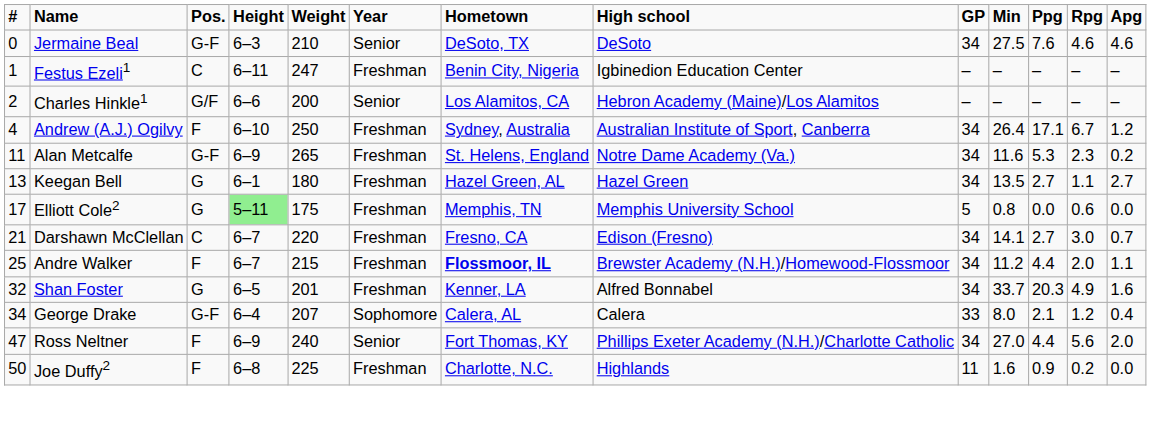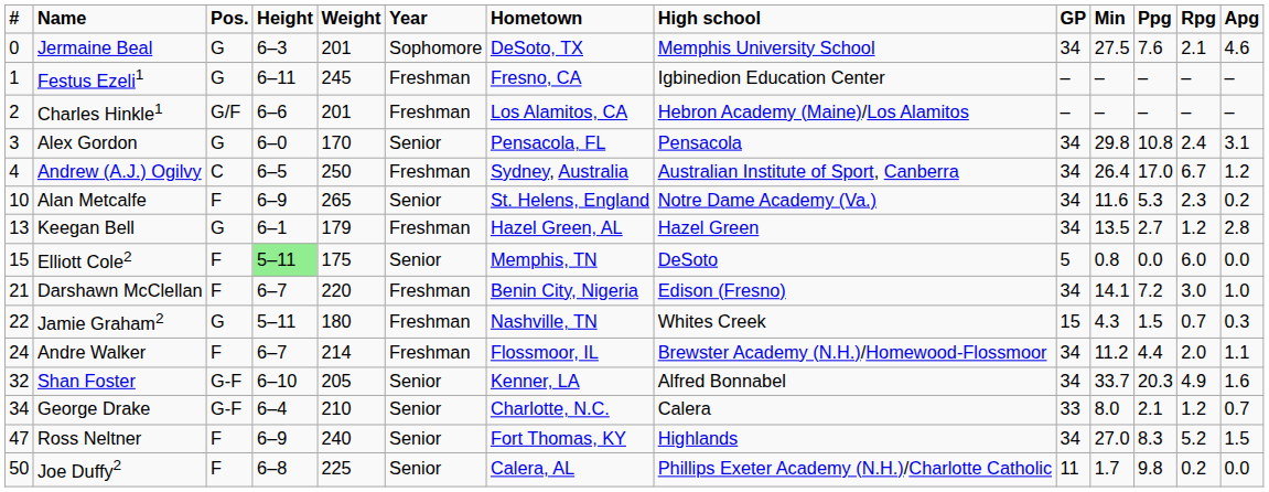 <table class="wikitable">
 <tr>
 <td><strong>#</strong></td>
 <td><strong>Name</strong></td>
 <td><strong>Pos.</strong></td>
 <td><strong>Height</strong></td>
 <td><strong>Weight</strong></td>
 <td><strong>Year</strong></td>
 <td><strong>Hometown</strong></td>
 <td><strong>High school</strong></td>
 <td><strong>GP</strong></td>
 <td><strong>Min</strong></td>
 <td><strong>Ppg</strong></td>
 <td><strong>Rpg</strong></td>
 <td><strong>Apg</strong></td>
 </tr>
 <tr>
 <td>0</td>
 <td><a href='#'>Jermaine Beal</a></td>
-<td>G-F</td>
+<td>G</td>
 <td>6–3</td>
-<td>210</td>
-<td>Senior</td>
+<td>201</td>
+<td>Sophomore</td>
 <td><a href='#'>DeSoto, TX</a></td>
-<td><a href='#'>DeSoto</a></td>
+<td><a href='#'>Memphis University School</a></td>
 <td>34</td>
 <td>27.5</td>
 <td>7.6</td>
-<td>4.6</td>
+<td>2.1</td>
 <td>4.6</td>
 </tr>
 <tr>
 <td>1</td>
 <td><a href='#'>Festus Ezeli</a><sup>1</sup></td>
-<td>C</td>
+<td>G</td>
 <td>6–11</td>
-<td>247</td>
+<td>245</td>
 <td>Freshman</td>
-<td><a href='#'>Benin City, Nigeria</a></td>
+<td><a href='#'>Fresno, CA</a></td>
 <td>Igbinedion Education Center</td>
 <td>–</td>
 <td>–</td>
 <td>–</td>
 <td>–</td>
 <td>–</td>
 </tr>
 <tr>
 <td>2</td>
 <td>Charles Hinkle<sup>1</sup></td>
 <td>G/F</td>
 <td>6–6</td>
-<td>200</td>
-<td>Senior</td>
+<td>201</td>
+<td>Freshman</td>
 <td><a href='#'>Los Alamitos, CA</a></td>
 <td><a href='#'>Hebron Academy (Maine)</a>/<a href='#'>Los Alamitos</a></td>
 <td>–</td>
 <td>–</td>
 <td>–</td>
 <td>–</td>
 <td>–</td>
 </tr>
 <tr>
+<td>3</td>
+<td>Alex Gordon</td>
+<td>G</td>
+<td>6–0</td>
+<td>170</td>
+<td>Senior</td>
+<td><a href='#'>Pensacola, FL</a></td>
+<td><a href='#'>Pensacola</a></td>
+<td>34</td>
+<td>29.8</td>
+<td>10.8</td>
+<td>2.4</td>
+<td>3.1</td>
+</tr>
+<tr>
 <td>4</td>
 <td><a href='#'>Andrew (A.J.) Ogilvy</a></td>
-<td>F</td>
-<td>6–10</td>
+<td>C</td>
+<td>6–5</td>
 <td>250</td>
 <td>Freshman</td>
 <td><a href='#'>Sydney</a>, <a href='#'>Australia</a></td>
 <td><a href='#'>Australian Institute of Sport</a>, <a href='#'>Canberra</a></td>
 <td>34</td>
 <td>26.4</td>
-<td>17.1</td>
+<td>17.0</td>
 <td>6.7</td>
 <td>1.2</td>
 </tr>
 <tr>
-<td>11</td>
+<td>10</td>
 <td>Alan Metcalfe</td>
-<td>G-F</td>
+<td>F</td>
 <td>6–9</td>
 <td>265</td>
-<td>Freshman</td>
+<td>Senior</td>
 <td><a href='#'>St. Helens, England</a></td>
 <td><a href='#'>Notre Dame Academy (Va.)</a></td>
 <td>34</td>
 <td>11.6</td>
 <td>5.3</td>
 <td>2.3</td>
 <td>0.2</td>
 </tr>
 <tr>
 <td>13</td>
 <td>Keegan Bell</td>
 <td>G</td>
 <td>6–1</td>
-<td>180</td>
+<td>179</td>
 <td>Freshman</td>
 <td><a href='#'>Hazel Green, AL</a></td>
 <td><a href='#'>Hazel Green</a></td>
 <td>34</td>
 <td>13.5</td>
 <td>2.7</td>
-<td>1.1</td>
-<td>2.7</td>
+<td>1.2</td>
+<td>2.8</td>
 </tr>
 <tr>
-<td>17</td>
+<td>15</td>
 <td>Elliott Cole<sup>2</sup></td>
-<td>G</td>
+<td>F</td>
 <td style="background: lightgreen;">5–11</td>
 <td>175</td>
-<td>Freshman</td>
+<td>Senior</td>
 <td><a href='#'>Memphis, TN</a></td>
-<td><a href='#'>Memphis University School</a></td>
+<td><a href='#'>DeSoto</a></td>
 <td>5</td>
 <td>0.8</td>
 <td>0.0</td>
-<td>0.6</td>
+<td>6.0</td>
 <td>0.0</td>
 </tr>
 <tr>
 <td>21</td>
 <td>Darshawn McClellan</td>
-<td>C</td>
+<td>F</td>
 <td>6–7</td>
 <td>220</td>
 <td>Freshman</td>
-<td><a href='#'>Fresno, CA</a></td>
+<td><a href='#'>Benin City, Nigeria</a></td>
 <td><a href='#'>Edison (Fresno)</a></td>
 <td>34</td>
 <td>14.1</td>
-<td>2.7</td>
+<td>7.2</td>
 <td>3.0</td>
-<td>0.7</td>
+<td>1.0</td>
 </tr>
 <tr>
-<td>25</td>
+<td>22</td>
+<td>Jamie Graham<sup>2</sup></td>
+<td>G</td>
+<td>5–11</td>
+<td>180</td>
+<td>Freshman</td>
+<td><a href='#'>Nashville, TN</a></td>
+<td>Whites Creek</td>
+<td>15</td>
+<td>4.3</td>
+<td>1.5</td>
+<td>0.7</td>
+<td>0.3</td>
+</tr>
+<tr>
+<td>24</td>
 <td>Andre Walker</td>
 <td>F</td>
 <td>6–7</td>
-<td>215</td>
+<td>214</td>
 <td>Freshman</td>
-<td><strong><a href='#'>Flossmoor, IL</a></strong></td>
+<td><a href='#'>Flossmoor, IL</a></td>
 <td><a href='#'>Brewster Academy (N.H.)</a>/<a href='#'>Homewood-Flossmoor</a></td>
 <td>34</td>
 <td>11.2</td>
 <td>4.4</td>
 <td>2.0</td>
 <td>1.1</td>
 </tr>
 <tr>
 <td>32</td>
 <td><a href='#'>Shan Foster</a></td>
-<td>G</td>
-<td>6–5</td>
-<td>201</td>
-<td>Freshman</td>
+<td>G-F</td>
+<td>6–10</td>
+<td>205</td>
+<td>Senior</td>
 <td><a href='#'>Kenner, LA</a></td>
 <td>Alfred Bonnabel</td>
 <td>34</td>
 <td>33.7</td>
 <td>20.3</td>
 <td>4.9</td>
 <td>1.6</td>
 </tr>
 <tr>
 <td>34</td>
 <td>George Drake</td>
 <td>G-F</td>
 <td>6–4</td>
-<td>207</td>
-<td>Sophomore</td>
-<td><a href='#'>Calera, AL</a></td>
+<td>210</td>
+<td>Senior</td>
+<td><a href='#'>Charlotte, N.C.</a></td>
 <td>Calera</td>
 <td>33</td>
 <td>8.0</td>
 <td>2.1</td>
 <td>1.2</td>
-<td>0.4</td>
+<td>0.7</td>
 </tr>
 <tr>
 <td>47</td>
 <td>Ross Neltner</td>
 <td>F</td>
 <td>6–9</td>
 <td>240</td>
 <td>Senior</td>
 <td><a href='#'>Fort Thomas, KY</a></td>
-<td><a href='#'>Phillips Exeter Academy (N.H.)</a>/<a href='#'>Charlotte Catholic</a></td>
+<td><a href='#'>Highlands</a></td>
 <td>34</td>
 <td>27.0</td>
-<td>4.4</td>
-<td>5.6</td>
-<td>2.0</td>
+<td>8.3</td>
+<td>5.2</td>
+<td>1.5</td>
 </tr>
 <tr>
 <td>50</td>
 <td>Joe Duffy<sup>2</sup></td>
 <td>F</td>
 <td>6–8</td>
 <td>225</td>
-<td>Freshman</td>
-<td><a href='#'>Charlotte, N.C.</a></td>
-<td><a href='#'>Highlands</a></td>
+<td>Senior</td>
+<td><a href='#'>Calera, AL</a></td>
+<td><a href='#'>Phillips Exeter Academy (N.H.)</a>/<a href='#'>Charlotte Catholic</a></td>
 <td>11</td>
-<td>1.6</td>
-<td>0.9</td>
+<td>1.7</td>
+<td>9.8</td>
 <td>0.2</td>
 <td>0.0</td>
 </tr>
 </table>
